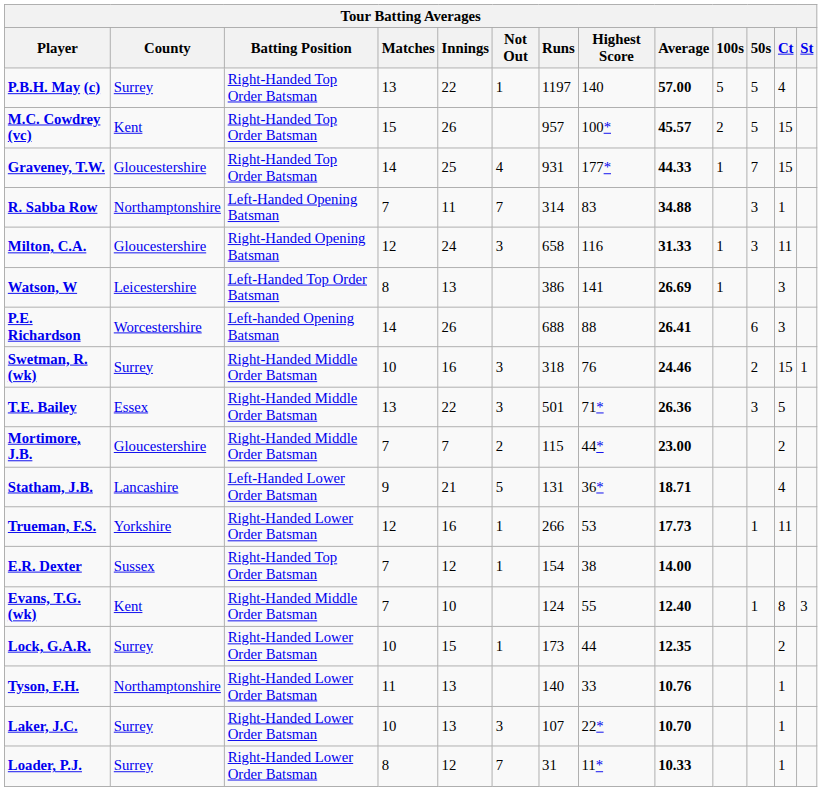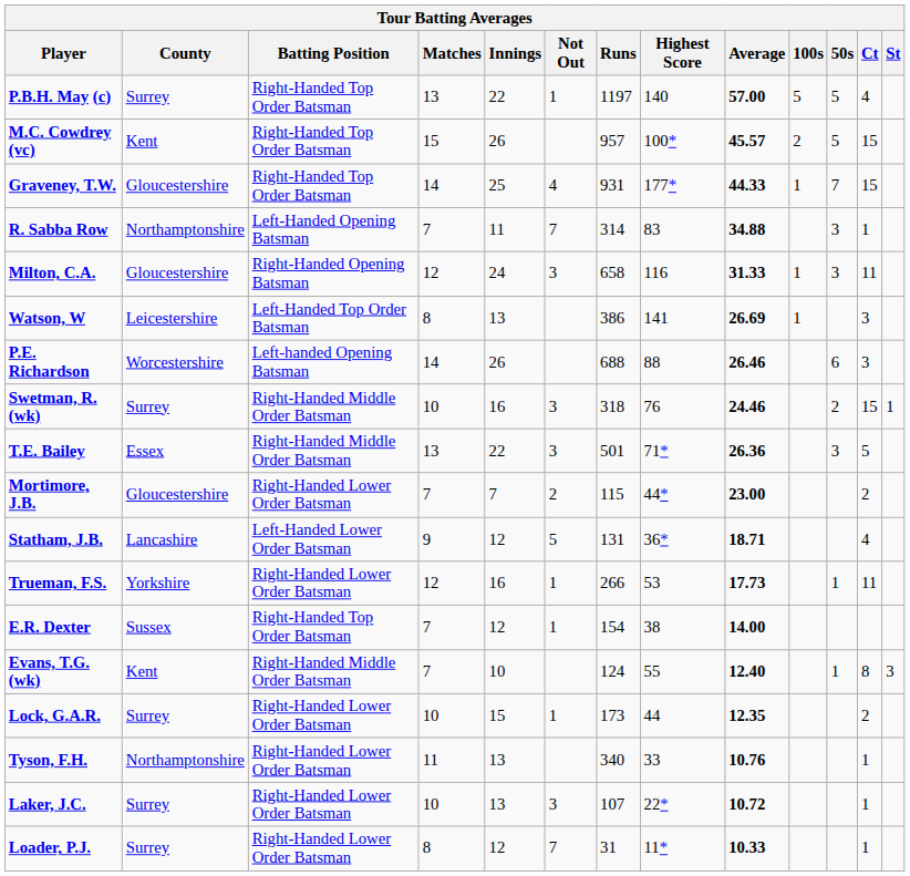 <table class="wikitable" style="width:100%;">
 <tr>
 <th colspan=13>Tour Batting Averages</th>
 </tr>
 <tr>
 <th>Player</th>
 <th>County</th>
 <th>Batting Position</th>
 <th>Matches</th>
 <th>Innings</th>
 <th>Not Out</th>
 <th>Runs</th>
 <th>Highest Score</th>
 <th>Average</th>
 <th>100s</th>
 <th>50s</th>
 <th><a href='#'>Ct</a></th>
 <th><a href='#'>St</a></th>
 </tr>
 <tr align=left>
 <td><strong><a href='#'>P.B.H. May</a> <a href='#'>(c)</a></strong></td>
 <td><a href='#'>Surrey</a></td>
 <td><a href='#'>Right-Handed Top Order Batsman</a></td>
 <td>13</td>
 <td>22</td>
 <td>1</td>
 <td>1197</td>
 <td>140</td>
 <td><strong>57.00</strong></td>
 <td>5</td>
 <td>5</td>
 <td>4</td>
 <td></td>
 </tr>
 <tr align=left>
 <td><strong><a href='#'>M.C. Cowdrey</a> <a href='#'>(vc)</a></strong></td>
 <td><a href='#'>Kent</a></td>
 <td><a href='#'>Right-Handed Top Order Batsman</a></td>
 <td>15</td>
 <td>26</td>
 <td></td>
 <td>957</td>
 <td>100<a href='#'>*</a></td>
 <td><strong>45.57</strong></td>
 <td>2</td>
 <td>5</td>
 <td>15</td>
 <td></td>
 </tr>
 <tr align=left>
 <td><strong><a href='#'>Graveney, T.W.</a></strong></td>
 <td><a href='#'>Gloucestershire</a></td>
 <td><a href='#'>Right-Handed Top Order Batsman</a></td>
 <td>14</td>
 <td>25</td>
 <td>4</td>
 <td>931</td>
 <td>177<a href='#'>*</a></td>
 <td><strong>44.33</strong></td>
 <td>1</td>
 <td>7</td>
 <td>15</td>
 <td></td>
 </tr>
 <tr align=left>
 <td><strong><a href='#'>R. Sabba Row</a></strong></td>
 <td><a href='#'>Northamptonshire</a></td>
 <td><a href='#'>Left-Handed Opening Batsman</a></td>
 <td>7</td>
 <td>11</td>
 <td>7</td>
 <td>314</td>
 <td>83</td>
 <td><strong>34.88</strong></td>
 <td></td>
 <td>3</td>
 <td>1</td>
 <td></td>
 </tr>
 <tr align=left>
 <td><strong><a href='#'>Milton, C.A.</a></strong></td>
 <td><a href='#'>Gloucestershire</a></td>
 <td><a href='#'>Right-Handed Opening Batsman</a></td>
 <td>12</td>
 <td>24</td>
 <td>3</td>
 <td>658</td>
 <td>116</td>
 <td><strong>31.33</strong></td>
 <td>1</td>
 <td>3</td>
 <td>11</td>
 <td></td>
 </tr>
 <tr align=left>
 <td><strong><a href='#'>Watson, W</a></strong></td>
 <td><a href='#'>Leicestershire</a></td>
 <td><a href='#'>Left-Handed Top Order Batsman</a></td>
 <td>8</td>
 <td>13</td>
 <td></td>
 <td>386</td>
 <td>141</td>
 <td><strong>26.69</strong></td>
 <td>1</td>
 <td></td>
 <td>3</td>
 <td></td>
 </tr>
 <tr align=left>
 <td><strong><a href='#'>P.E. Richardson</a></strong></td>
 <td><a href='#'>Worcestershire</a></td>
 <td><a href='#'>Left-handed Opening Batsman</a></td>
 <td>14</td>
 <td>26</td>
 <td></td>
 <td>688</td>
 <td>88</td>
-<td><strong>26.41</strong></td>
+<td><strong>26.46</strong></td>
 <td></td>
 <td>6</td>
 <td>3</td>
 <td></td>
 </tr>
 <tr align=left>
 <td><strong><a href='#'>Swetman, R.</a> <a href='#'>(wk)</a></strong></td>
 <td><a href='#'>Surrey</a></td>
 <td><a href='#'>Right-Handed Middle Order Batsman</a></td>
 <td>10</td>
 <td>16</td>
 <td>3</td>
 <td>318</td>
 <td>76</td>
 <td><strong>24.46</strong></td>
 <td></td>
 <td>2</td>
 <td>15</td>
 <td>1</td>
 </tr>
 <tr align=left>
 <td><strong><a href='#'>T.E. Bailey</a></strong></td>
 <td><a href='#'>Essex</a></td>
 <td><a href='#'>Right-Handed Middle Order Batsman</a></td>
 <td>13</td>
 <td>22</td>
 <td>3</td>
 <td>501</td>
 <td>71<a href='#'>*</a></td>
 <td><strong>26.36</strong></td>
 <td></td>
 <td>3</td>
 <td>5</td>
 <td></td>
 </tr>
 <tr align=left>
 <td><strong><a href='#'>Mortimore, J.B.</a></strong></td>
 <td><a href='#'>Gloucestershire</a></td>
-<td><a href='#'>Right-Handed Middle Order Batsman</a></td>
+<td><a href='#'>Right-Handed Lower Order Batsman</a></td>
 <td>7</td>
 <td>7</td>
 <td>2</td>
 <td>115</td>
 <td>44<a href='#'>*</a></td>
 <td><strong>23.00</strong></td>
 <td></td>
 <td></td>
 <td>2</td>
 <td></td>
 </tr>
 <tr align=left>
 <td><strong><a href='#'>Statham, J.B.</a></strong></td>
 <td><a href='#'>Lancashire</a></td>
 <td><a href='#'>Left-Handed Lower Order Batsman</a></td>
 <td>9</td>
-<td>21</td>
+<td>12</td>
 <td>5</td>
 <td>131</td>
 <td>36<a href='#'>*</a></td>
 <td><strong>18.71</strong></td>
 <td></td>
 <td></td>
 <td>4</td>
 <td></td>
 </tr>
 <tr align=left>
 <td><strong><a href='#'>Trueman, F.S.</a></strong></td>
 <td><a href='#'>Yorkshire</a></td>
 <td><a href='#'>Right-Handed Lower Order Batsman</a></td>
 <td>12</td>
 <td>16</td>
 <td>1</td>
 <td>266</td>
 <td>53</td>
 <td><strong>17.73</strong></td>
 <td></td>
 <td>1</td>
 <td>11</td>
 <td></td>
 </tr>
 <tr align=left>
 <td><strong><a href='#'>E.R. Dexter</a></strong></td>
 <td><a href='#'>Sussex</a></td>
 <td><a href='#'>Right-Handed Top Order Batsman</a></td>
 <td>7</td>
 <td>12</td>
 <td>1</td>
 <td>154</td>
 <td>38</td>
 <td><strong>14.00</strong></td>
 <td></td>
 <td></td>
 <td></td>
 <td></td>
 </tr>
 <tr align=left>
 <td><strong><a href='#'>Evans, T.G.</a> <a href='#'>(wk)</a></strong></td>
 <td><a href='#'>Kent</a></td>
 <td><a href='#'>Right-Handed Middle Order Batsman</a></td>
 <td>7</td>
 <td>10</td>
 <td></td>
 <td>124</td>
 <td>55</td>
 <td><strong>12.40</strong></td>
 <td></td>
 <td>1</td>
 <td>8</td>
 <td>3</td>
 </tr>
 <tr align=left>
 <td><strong><a href='#'>Lock, G.A.R.</a></strong></td>
 <td><a href='#'>Surrey</a></td>
 <td><a href='#'>Right-Handed Lower Order Batsman</a></td>
 <td>10</td>
 <td>15</td>
 <td>1</td>
 <td>173</td>
 <td>44</td>
 <td><strong>12.35</strong></td>
 <td></td>
 <td></td>
 <td>2</td>
 <td></td>
 </tr>
 <tr align=left>
 <td><strong><a href='#'>Tyson, F.H.</a></strong></td>
 <td><a href='#'>Northamptonshire</a></td>
 <td><a href='#'>Right-Handed Lower Order Batsman</a></td>
 <td>11</td>
 <td>13</td>
 <td></td>
-<td>140</td>
+<td>340</td>
 <td>33</td>
 <td><strong>10.76</strong></td>
 <td></td>
 <td></td>
 <td>1</td>
 <td></td>
 </tr>
 <tr align=left>
 <td><strong><a href='#'>Laker, J.C.</a></strong></td>
 <td><a href='#'>Surrey</a></td>
 <td><a href='#'>Right-Handed Lower Order Batsman</a></td>
 <td>10</td>
 <td>13</td>
 <td>3</td>
 <td>107</td>
 <td>22<a href='#'>*</a></td>
-<td><strong>10.70</strong></td>
+<td><strong>10.72</strong></td>
 <td></td>
 <td></td>
 <td>1</td>
 <td></td>
 </tr>
 <tr align=left>
 <td><strong><a href='#'>Loader, P.J.</a></strong></td>
 <td><a href='#'>Surrey</a></td>
 <td><a href='#'>Right-Handed Lower Order Batsman</a></td>
 <td>8</td>
 <td>12</td>
 <td>7</td>
 <td>31</td>
 <td>11<a href='#'>*</a></td>
 <td><strong>10.33</strong></td>
 <td></td>
 <td></td>
 <td>1</td>
 <td></td>
 </tr>
 </table>
